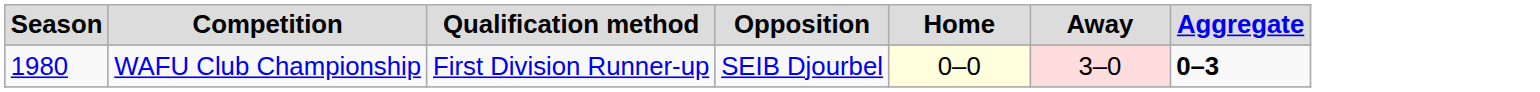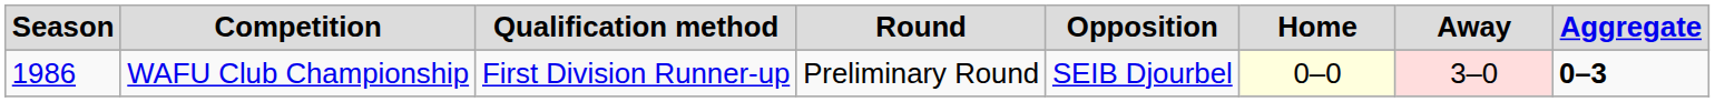 <table class="sortable plainrowheaders wikitable">
 <tr>
 <th style="background:#DCDCDC">Season</th>
 <th style="background:#DCDCDC">Competition</th>
 <th style="background:#DCDCDC">Qualification method</th>
+<th style="background:#DCDCDC">Round</th>
 <th style="background:#DCDCDC">Opposition</th>
 <th width="80" style="background:#DCDCDC">Home</th>
 <th width="80" style="background:#DCDCDC">Away</th>
 <th width="80" style="background:#DCDCDC"><a href='#'>Aggregate</a></th>
 </tr>
 <tr>
-<td><a href='#'>1980</a></td>
+<td><a href='#'>1986</a></td>
 <td><a href='#'>WAFU Club Championship</a></td>
 <td><a href='#'>First Division Runner-up</a></td>
+<td align=left>Preliminary Round</td>
 <td align=left> <a href='#'>SEIB Djourbel</a></td>
 <td style="background:#ffd; text-align:center">0–0</td>
 <td style="background:#fdd; text-align:center">3–0</td>
 <td><strong>0–3</strong></td>
 </tr>
 </table>
